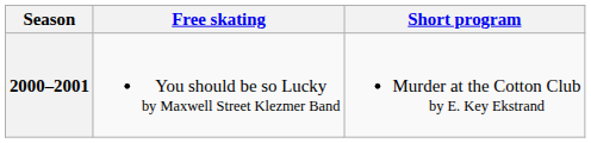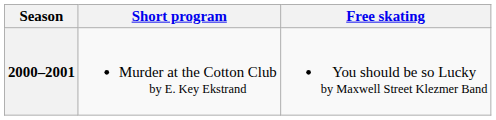 <table class=wikitable style=text-align:center>
 <tr>
 <th>Season</th>
+<th><a href='#'>Short program</a></th>
 <th><a href='#'>Free skating</a></th>
-<th><a href='#'>Short program</a></th>
 </tr>
 <tr>
 <th>2000–2001<br></th>
+<td><br><ul><li>Murder at the Cotton Club <br><small> by E. Key Ekstrand </small></li></ul></td>
 <td><br><ul><li>You should be so Lucky <br><small> by Maxwell Street Klezmer Band </small></li></ul></td>
-<td><br><ul><li>Murder at the Cotton Club <br><small> by E. Key Ekstrand </small></li></ul></td>
 </tr>
 </table>
